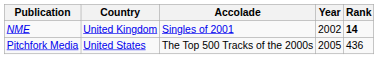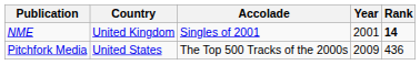 <table class="wikitable">
 <tr>
 <th>Publication</th>
 <th>Country</th>
 <th>Accolade</th>
 <th>Year</th>
 <th>Rank</th>
 </tr>
 <tr>
 <td><em><a href='#'>NME</a></em></td>
 <td><a href='#'>United Kingdom</a></td>
 <td><a href='#'>Singles of 2001</a></td>
-<td>2002</td>
+<td>2001</td>
 <td><strong>14</strong></td>
 </tr>
 <tr>
 <td><a href='#'>Pitchfork Media</a></td>
 <td><a href='#'>United States</a></td>
 <td>The Top 500 Tracks of the 2000s</td>
-<td>2005</td>
+<td>2009</td>
 <td>436</td>
 </tr>
 </table>
